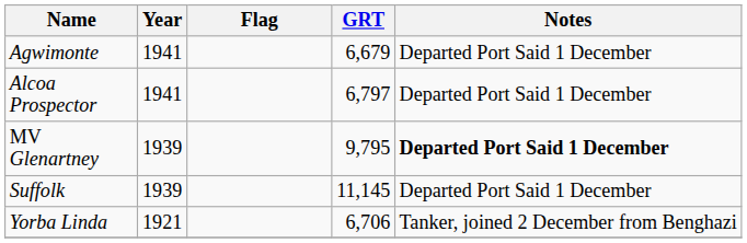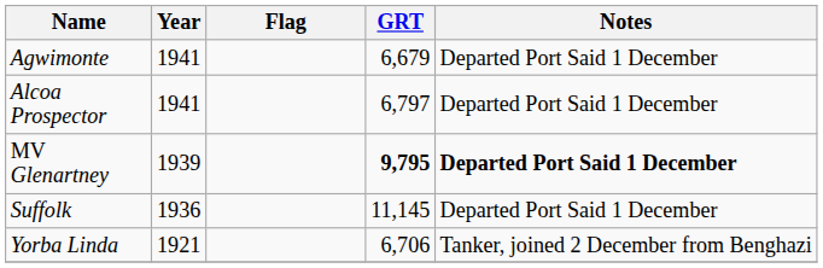 <table class="wikitable sortable">
 <tr>
 <th scope="col" width="100px">Name</th>
 <th scope="col" width="25px">Year</th>
 <th scope="col" width="110px">Flag</th>
 <th scope="col" width="25px"><a href='#'>GRT</a></th>
 <th>Notes</th>
 </tr>
 <tr>
 <td align="left"><em>Agwimonte</em></td>
 <td align="left">1941</td>
 <td align="left"></td>
 <td align="right">6,679</td>
 <td align="left">Departed Port Said 1 December</td>
 </tr>
 <tr>
 <td align="left"><em>Alcoa Prospector</em></td>
 <td align="left">1941</td>
 <td align="left"></td>
 <td align="right">6,797</td>
 <td align="left">Departed Port Said 1 December</td>
 </tr>
 <tr>
 <td align="left">MV <em>Glenartney</em></td>
 <td align="left">1939</td>
 <td align="left"></td>
-<td align="right">9,795</td>
+<td align="right"><strong>9,795</strong></td>
 <td align="left"><strong>Departed Port Said 1 December</strong></td>
 </tr>
 <tr>
 <td align="left"><em>Suffolk</em></td>
-<td align="left">1939</td>
+<td align="left">1936</td>
 <td align="left"></td>
 <td align="right">11,145</td>
 <td align="left">Departed Port Said 1 December</td>
 </tr>
 <tr>
 <td align="left"><em>Yorba Linda</em></td>
 <td align="left">1921</td>
 <td align="left"></td>
 <td align="right">6,706</td>
 <td align="left">Tanker, joined 2 December from Benghazi</td>
 </tr>
 <tr>
 </tr>
 </table>
